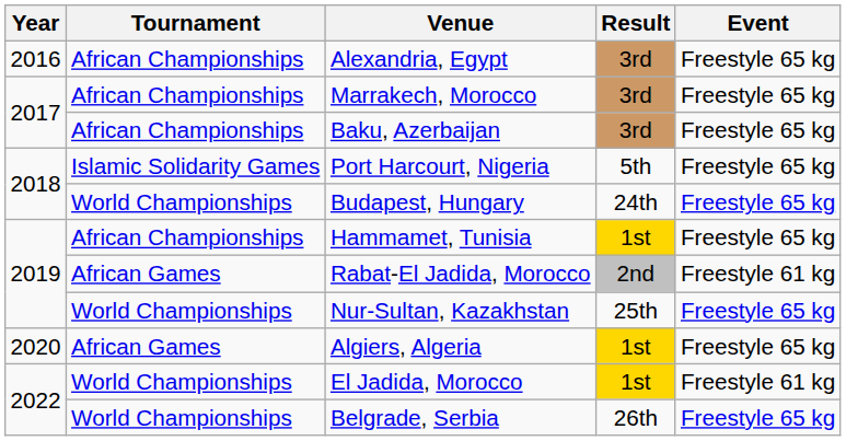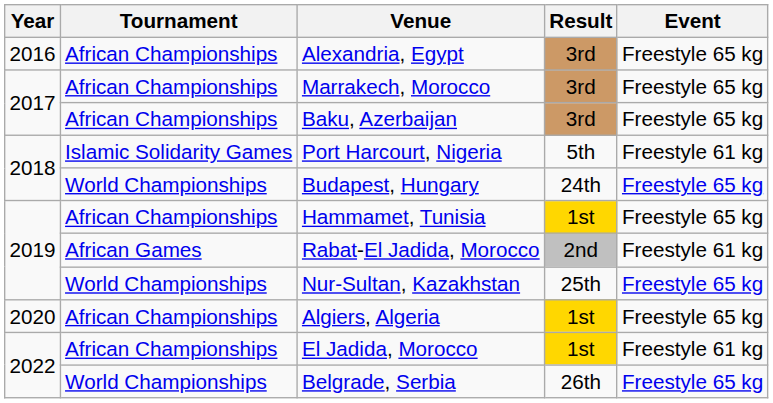 <table class="wikitable" style="font-size:95%;">
 <tr>
 <th>Year</th>
 <th>Tournament</th>
 <th>Venue</th>
 <th>Result</th>
 <th>Event</th>
 </tr>
 <tr>
 <td>2016</td>
 <td><a href='#'>African Championships</a></td>
 <td> <a href='#'>Alexandria</a>, <a href='#'>Egypt</a></td>
 <td align="center" bgcolor=cc9966>3rd</td>
 <td>Freestyle 65 kg</td>
 </tr>
 <tr>
 <td rowspan=2>2017</td>
 <td><a href='#'>African Championships</a></td>
 <td> <a href='#'>Marrakech</a>, <a href='#'>Morocco</a></td>
 <td align="center" bgcolor=cc9966>3rd</td>
 <td>Freestyle 65 kg</td>
 </tr>
 <tr>
 <td><a href='#'>African Championships</a></td>
 <td> <a href='#'>Baku</a>, <a href='#'>Azerbaijan</a></td>
 <td align="center" bgcolor=cc9966>3rd</td>
 <td>Freestyle 65 kg</td>
 </tr>
 <tr>
 <td rowspan=2>2018</td>
 <td><a href='#'>Islamic Solidarity Games</a></td>
 <td> <a href='#'>Port Harcourt</a>, <a href='#'>Nigeria</a></td>
 <td align="center">5th</td>
-<td>Freestyle 65 kg</td>
+<td>Freestyle 61 kg</td>
 </tr>
 <tr>
 <td><a href='#'>World Championships</a></td>
 <td> <a href='#'>Budapest</a>, <a href='#'>Hungary</a></td>
 <td align="center">24th</td>
 <td><a href='#'>Freestyle 65 kg</a></td>
 </tr>
 <tr>
 <td rowspan=3>2019</td>
 <td><a href='#'>African Championships</a></td>
 <td> <a href='#'>Hammamet</a>, <a href='#'>Tunisia</a></td>
 <td align="center" bgcolor=gold>1st</td>
 <td>Freestyle 65 kg</td>
 </tr>
 <tr>
 <td><a href='#'>African Games</a></td>
 <td> <a href='#'>Rabat</a>-<a href='#'>El Jadida</a>, <a href='#'>Morocco</a></td>
 <td align="center" bgcolor=silver>2nd</td>
 <td>Freestyle 61 kg</td>
 </tr>
 <tr>
 <td><a href='#'>World Championships</a></td>
 <td> <a href='#'>Nur-Sultan</a>, <a href='#'>Kazakhstan</a></td>
 <td align="center">25th</td>
 <td><a href='#'>Freestyle 65 kg</a></td>
 </tr>
 <tr>
 <td>2020</td>
-<td><a href='#'>African Games</a></td>
+<td><a href='#'>African Championships</a></td>
 <td> <a href='#'>Algiers</a>, <a href='#'>Algeria</a></td>
 <td align="center" bgcolor=gold>1st</td>
 <td>Freestyle 65 kg</td>
 </tr>
 <tr>
 <td rowspan=2>2022</td>
-<td><a href='#'>World Championships</a></td>
+<td><a href='#'>African Championships</a></td>
 <td> <a href='#'>El Jadida</a>, <a href='#'>Morocco</a></td>
 <td align="center" bgcolor="gold">1st</td>
 <td>Freestyle 61 kg</td>
 </tr>
 <tr>
 <td><a href='#'>World Championships</a></td>
 <td> <a href='#'>Belgrade</a>, <a href='#'>Serbia</a></td>
 <td align="center">26th</td>
 <td><a href='#'>Freestyle 65 kg</a></td>
 </tr>
 </table>
